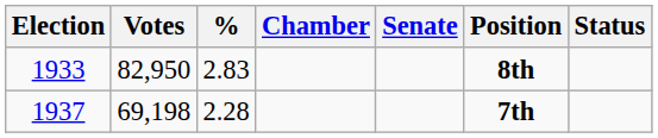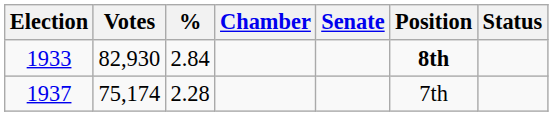 <table class=wikitable style=text-align:center>
 <tr>
 <th>Election</th>
 <th>Votes</th>
 <th>%</th>
 <th><a href='#'>Chamber</a></th>
 <th><a href='#'>Senate</a></th>
 <th>Position</th>
 <th>Status</th>
 </tr>
 <tr>
 <td><a href='#'>1933</a></td>
-<td>82,950</td>
-<td>2.83</td>
+<td>82,930</td>
+<td>2.84</td>
 <td></td>
 <td></td>
 <td><strong>8th</strong></td>
 <td></td>
 </tr>
 <tr>
 <td><a href='#'>1937</a></td>
-<td>69,198</td>
+<td>75,174</td>
 <td>2.28</td>
 <td></td>
 <td></td>
-<td><strong>7th</strong></td>
+<td>7th</td>
 <td></td>
 </tr>
 </table>
